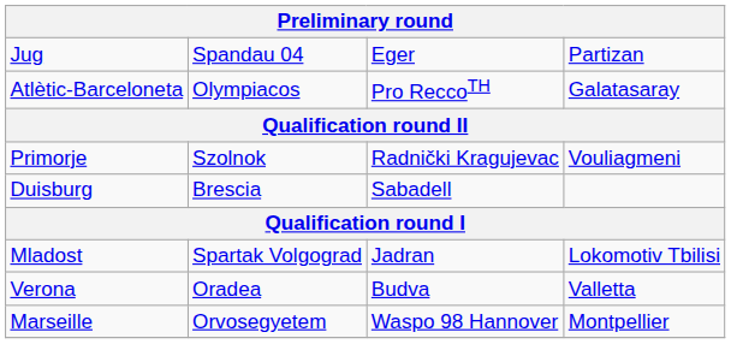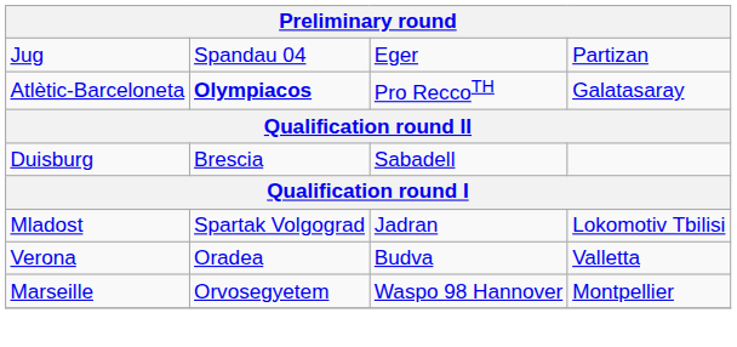 <table class="wikitable">
 <tr>
 <th colspan="4"><a href='#'>Preliminary round</a></th>
 </tr>
 <tr>
 <td> <a href='#'>Jug</a> <small> </small></td>
 <td> <a href='#'>Spandau 04</a> <small> </small></td>
 <td> <a href='#'>Eger</a> <small> </small></td>
 <td> <a href='#'>Partizan</a> <small> </small></td>
 </tr>
 <tr>
 <td> <a href='#'>Atlètic-Barceloneta</a> <small> </small></td>
-<td> <a href='#'>Olympiacos</a> <small> </small></td>
+<td><strong> <a href='#'>Olympiacos</a> <small> </small></strong></td>
 <td> <a href='#'>Pro Recco</a><sup><a href='#'>TH</a></sup> <small> </small></td>
 <td> <a href='#'>Galatasaray</a> <small> </small></td>
 </tr>
 <tr>
 <th colspan="4"><a href='#'>Qualification round II</a></th>
-</tr>
-<tr>
-<td> <a href='#'>Primorje</a></td>
-<td> <a href='#'>Szolnok</a></td>
-<td> <a href='#'>Radnički Kragujevac</a></td>
-<td> <a href='#'>Vouliagmeni</a></td>
 </tr>
 <tr>
 <td> <a href='#'>Duisburg</a></td>
 <td> <a href='#'>Brescia</a></td>
 <td> <a href='#'>Sabadell</a></td>
 </tr>
 <tr>
 <th colspan="4"><a href='#'>Qualification round I</a></th>
 </tr>
 <tr>
 <td> <a href='#'>Mladost</a></td>
 <td> <a href='#'>Spartak Volgograd</a></td>
 <td> <a href='#'>Jadran</a></td>
 <td> <a href='#'>Lokomotiv Tbilisi</a></td>
 </tr>
 <tr>
 <td> <a href='#'>Verona</a></td>
 <td> <a href='#'>Oradea</a></td>
 <td> <a href='#'>Budva</a></td>
 <td> <a href='#'>Valletta</a></td>
 </tr>
 <tr>
 <td> <a href='#'>Marseille</a></td>
 <td> <a href='#'>Orvosegyetem</a></td>
 <td> <a href='#'>Waspo 98 Hannover</a></td>
 <td> <a href='#'>Montpellier</a></td>
 </tr>
 <tr>
 </tr>
 </table>
